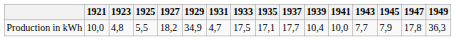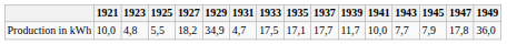 <table class="wikitable">
 <tr>
 <th></th>
 <th>1921</th>
 <th>1923</th>
 <th>1925</th>
 <th>1927</th>
 <th>1929</th>
 <th>1931</th>
 <th>1933</th>
 <th>1935</th>
 <th>1937</th>
 <th>1939</th>
 <th>1941</th>
 <th>1943</th>
 <th>1945</th>
 <th>1947</th>
 <th>1949</th>
 </tr>
 <tr>
 <td>Production in kWh</td>
 <td>10,0</td>
 <td>4,8</td>
 <td>5,5</td>
 <td>18,2</td>
 <td>34,9</td>
 <td>4,7</td>
 <td>17,5</td>
 <td>17,1</td>
 <td>17,7</td>
-<td>10,4</td>
+<td>11,7</td>
 <td>10,0</td>
 <td>7,7</td>
 <td>7,9</td>
 <td>17,8</td>
-<td>36,3</td>
+<td>36,0</td>
 </tr>
 </table>
